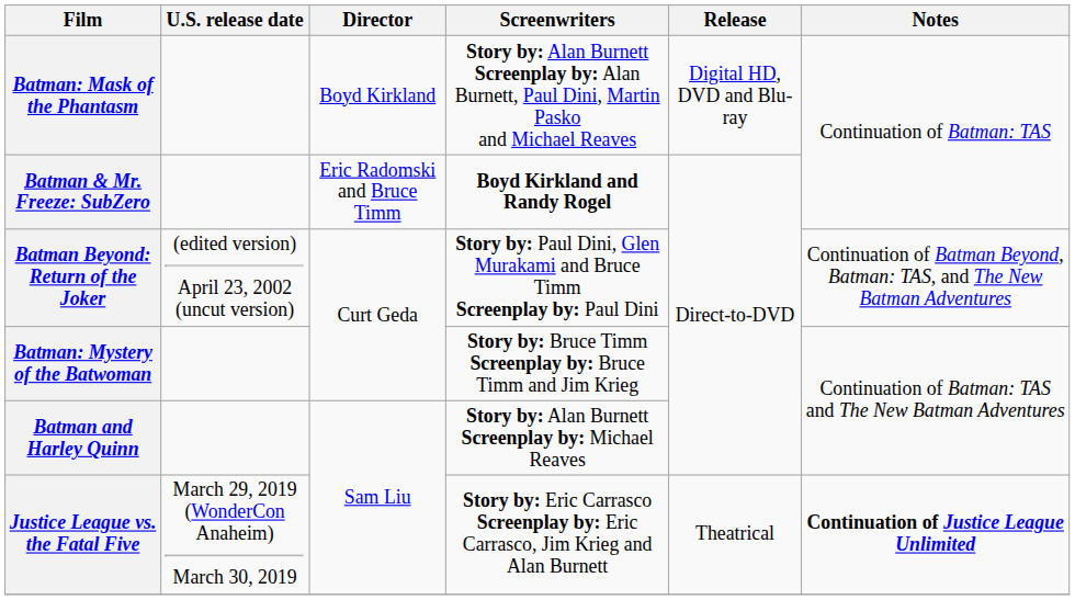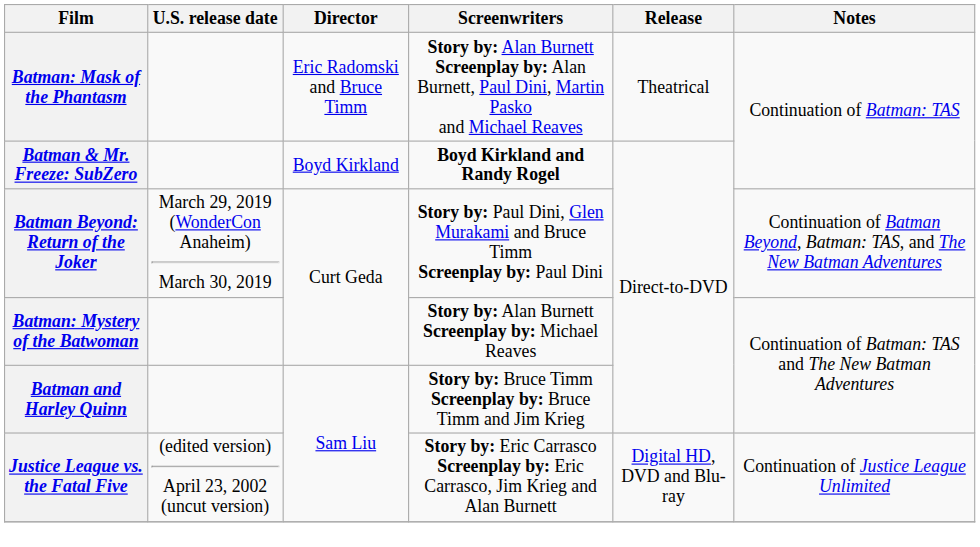 <table class="wikitable plainrowheaders" style="text-align:center; width: 99%;" border="1">
 <tr>
 <th scope="col">Film</th>
 <th scope="col">U.S. release date</th>
 <th scope="col">Director</th>
 <th scope="col">Screenwriters</th>
 <th scope="col">Release</th>
 <th scope="col">Notes</th>
 </tr>
 <tr>
 <th scope="row"><em><a href='#'>Batman: Mask of the Phantasm</a></em></th>
 <td></td>
-<td><a href='#'>Boyd Kirkland</a></td>
+<td><a href='#'>Eric Radomski</a> and <a href='#'>Bruce Timm</a></td>
 <td><strong>Story by:</strong> <a href='#'>Alan Burnett</a><br><strong>Screenplay by:</strong> Alan Burnett, <a href='#'>Paul Dini</a>, <a href='#'>Martin Pasko</a><br>and <a href='#'>Michael Reaves</a></td>
-<td scope="row"><a href='#'>Digital HD</a>, DVD and Blu-ray</td>
+<td>Theatrical<br></td>
 <td rowspan="2">Continuation of <em><a href='#'>Batman: TAS</a></em></td>
 </tr>
 <tr>
 <th scope="row"><em><a href='#'>Batman & Mr. Freeze: SubZero</a></em></th>
 <td></td>
-<td><a href='#'>Eric Radomski</a> and <a href='#'>Bruce Timm</a></td>
+<td><a href='#'>Boyd Kirkland</a></td>
 <td><strong>Boyd Kirkland and Randy Rogel</strong></td>
 <td rowspan="4">Direct-to-DVD</td>
 </tr>
 <tr>
 <th scope="row"><em><a href='#'>Batman Beyond: Return of the Joker</a></em></th>
-<td> (edited version) <hr> April 23, 2002 (uncut version)</td>
+<td scope="row">March 29, 2019<br>(<a href='#'>WonderCon</a> Anaheim)<hr>March 30, 2019</td>
 <td rowspan="2">Curt Geda</td>
 <td><strong>Story by:</strong> Paul Dini, <a href='#'>Glen Murakami</a> and Bruce Timm<br><strong>Screenplay by:</strong> Paul Dini</td>
 <td>Continuation of <em><a href='#'>Batman Beyond</a></em>, <em>Batman: TAS</em>, and <em><a href='#'>The New Batman Adventures</a></em></td>
 </tr>
 <tr>
 <th scope="row"><em><a href='#'>Batman: Mystery of the Batwoman</a></em></th>
 <td></td>
-<td><strong>Story by:</strong> Bruce Timm<br><strong>Screenplay by:</strong> Bruce Timm and Jim Krieg</td>
+<td><strong>Story by:</strong> Alan Burnett<br><strong>Screenplay by:</strong> Michael Reaves</td>
 <td rowspan="2">Continuation of <em>Batman: TAS</em> and <em>The New Batman Adventures</em></td>
 </tr>
 <tr>
 <th scope="row"><em><a href='#'>Batman and Harley Quinn</a></em></th>
 <td></td>
 <td rowspan="2"><a href='#'>Sam Liu</a></td>
-<td><strong>Story by:</strong> Alan Burnett<br><strong>Screenplay by:</strong> Michael Reaves</td>
+<td><strong>Story by:</strong> Bruce Timm<br><strong>Screenplay by:</strong> Bruce Timm and Jim Krieg</td>
 </tr>
 <tr>
 <th scope="row"><em><a href='#'>Justice League vs. the Fatal Five</a></em></th>
-<td scope="row">March 29, 2019<br>(<a href='#'>WonderCon</a> Anaheim)<hr>March 30, 2019</td>
+<td> (edited version) <hr> April 23, 2002 (uncut version)</td>
 <td scope="row"><strong>Story by:</strong> Eric Carrasco<br><strong>Screenplay by:</strong> Eric Carrasco, Jim Krieg and Alan Burnett</td>
-<td>Theatrical<br></td>
-<td><strong>Continuation of <em><a href='#'>Justice League Unlimited</a></em></strong></td>
+<td scope="row"><a href='#'>Digital HD</a>, DVD and Blu-ray</td>
+<td>Continuation of <em><a href='#'>Justice League Unlimited</a></em></td>
 </tr>
 <tr>
 </tr>
 </table>
